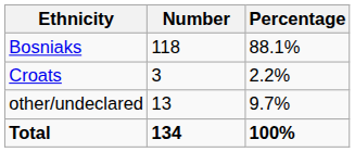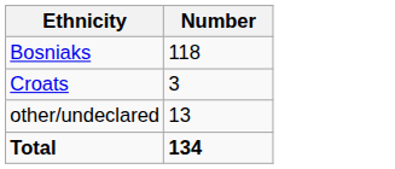 <table class="wikitable">
 <tr>
 <th width="100px">Ethnicity</th>
 <th width="80px">Number</th>
-<th width="80px">Percentage</th>
 </tr>
 <tr>
 <td><a href='#'>Bosniaks</a></td>
 <td>118</td>
-<td>88.1%</td>
 </tr>
 <tr>
 <td><a href='#'>Croats</a></td>
 <td>3</td>
-<td>2.2%</td>
 </tr>
 <tr>
 <td>other/undeclared</td>
 <td>13</td>
-<td>9.7%</td>
 </tr>
 <tr>
 <td><strong>Total</strong></td>
 <td><strong>134</strong></td>
-<td><strong>100%</strong></td>
 </tr>
 </table>
